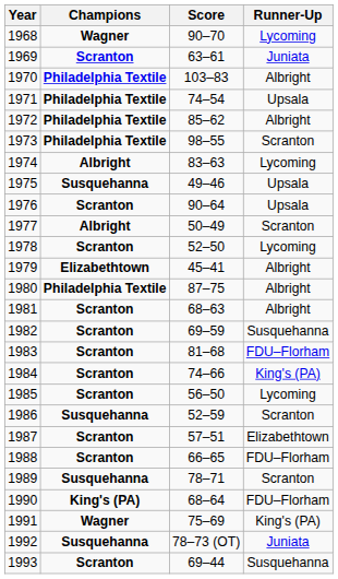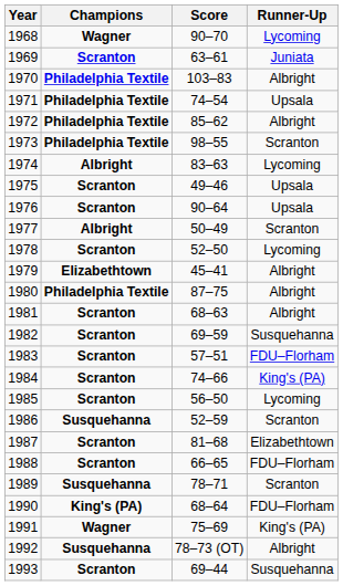 <table class="wikitable sortable">
 <tr>
 <th>Year</th>
 <th>Champions</th>
 <th>Score</th>
 <th>Runner-Up</th>
 </tr>
 <tr align=center>
 <td>1968</td>
 <td><strong>Wagner</strong></td>
 <td>90–70</td>
 <td><a href='#'>Lycoming</a></td>
 </tr>
 <tr align=center>
 <td>1969</td>
 <td><strong><a href='#'>Scranton</a></strong></td>
 <td>63–61</td>
 <td><a href='#'>Juniata</a></td>
 </tr>
 <tr align=center>
 <td>1970</td>
 <td><strong><a href='#'>Philadelphia Textile</a></strong></td>
 <td>103–83</td>
 <td>Albright</td>
 </tr>
 <tr align=center>
 <td>1971</td>
 <td><strong>Philadelphia Textile</strong></td>
 <td>74–54</td>
 <td>Upsala</td>
 </tr>
 <tr align=center>
 <td>1972</td>
 <td><strong>Philadelphia Textile</strong></td>
 <td>85–62</td>
 <td>Albright</td>
 </tr>
 <tr align=center>
 <td>1973</td>
 <td><strong>Philadelphia Textile</strong></td>
 <td>98–55</td>
 <td>Scranton</td>
 </tr>
 <tr align=center>
 <td>1974</td>
 <td><strong>Albright</strong></td>
 <td>83–63</td>
 <td>Lycoming</td>
 </tr>
 <tr align=center>
 <td>1975</td>
-<td><strong>Susquehanna</strong></td>
+<td><strong>Scranton</strong></td>
 <td>49–46</td>
 <td>Upsala</td>
 </tr>
 <tr align=center>
 <td>1976</td>
 <td><strong>Scranton</strong></td>
 <td>90–64</td>
 <td>Upsala</td>
 </tr>
 <tr align=center>
 <td>1977</td>
 <td><strong>Albright</strong></td>
 <td>50–49</td>
 <td>Scranton</td>
 </tr>
 <tr align=center>
 <td>1978</td>
 <td><strong>Scranton</strong></td>
 <td>52–50</td>
 <td>Lycoming</td>
 </tr>
 <tr align=center>
 <td>1979</td>
 <td><strong>Elizabethtown</strong></td>
 <td>45–41</td>
 <td>Albright</td>
 </tr>
 <tr align=center>
 <td>1980</td>
 <td><strong>Philadelphia Textile</strong></td>
 <td>87–75</td>
 <td>Albright</td>
 </tr>
 <tr align=center>
 <td>1981</td>
 <td><strong>Scranton</strong></td>
 <td>68–63</td>
 <td>Albright</td>
 </tr>
 <tr align=center>
 <td>1982</td>
 <td><strong>Scranton</strong></td>
 <td>69–59</td>
 <td>Susquehanna</td>
 </tr>
 <tr align=center>
 <td>1983</td>
 <td><strong>Scranton</strong></td>
-<td>81–68</td>
+<td>57–51</td>
 <td><a href='#'>FDU–Florham</a></td>
 </tr>
 <tr align=center>
 <td>1984</td>
 <td><strong>Scranton</strong></td>
 <td>74–66</td>
 <td><a href='#'>King's (PA)</a></td>
 </tr>
 <tr align=center>
 <td>1985</td>
 <td><strong>Scranton</strong></td>
 <td>56–50</td>
 <td>Lycoming</td>
 </tr>
 <tr align=center>
 <td>1986</td>
 <td><strong>Susquehanna</strong></td>
 <td>52–59</td>
 <td>Scranton</td>
 </tr>
 <tr align=center>
 <td>1987</td>
 <td><strong>Scranton</strong></td>
-<td>57–51</td>
+<td>81–68</td>
 <td>Elizabethtown</td>
 </tr>
 <tr align=center>
 <td>1988</td>
 <td><strong>Scranton</strong></td>
 <td>66–65</td>
 <td>FDU–Florham</td>
 </tr>
 <tr align=center>
 <td>1989</td>
 <td><strong>Susquehanna</strong></td>
 <td>78–71</td>
 <td>Scranton</td>
 </tr>
 <tr align=center>
 <td>1990</td>
 <td><strong>King's (PA)</strong></td>
 <td>68–64</td>
 <td>FDU–Florham</td>
 </tr>
 <tr align=center>
 <td>1991</td>
 <td><strong>Wagner</strong></td>
 <td>75–69</td>
 <td>King's (PA)</td>
 </tr>
 <tr align=center>
 <td>1992</td>
 <td><strong>Susquehanna</strong></td>
 <td>78–73 (OT)</td>
-<td><a href='#'>Juniata</a></td>
+<td>Albright</td>
 </tr>
 <tr align=center>
 <td>1993</td>
 <td><strong>Scranton</strong></td>
 <td>69–44</td>
 <td>Susquehanna</td>
 </tr>
 </table>
